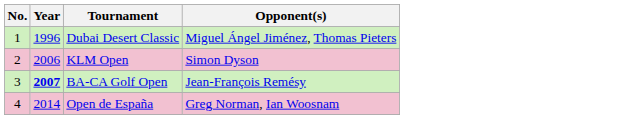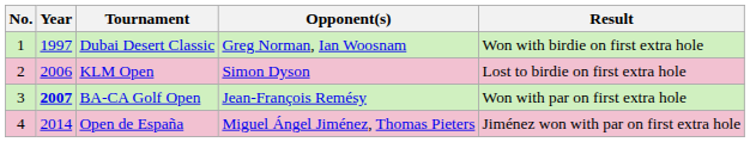 <table class="wikitable" style="font-size:95%;">
 <tr>
 <th>No.</th>
 <th>Year</th>
 <th>Tournament</th>
 <th>Opponent(s)</th>
+<th>Result</th>
 </tr>
 <tr style="background:#D0F0C0;">
 <td align=center>1</td>
-<td><a href='#'>1996</a></td>
+<td><a href='#'>1997</a></td>
 <td><a href='#'>Dubai Desert Classic</a></td>
-<td> <a href='#'>Miguel Ángel Jiménez</a>,  <a href='#'>Thomas Pieters</a></td>
+<td> <a href='#'>Greg Norman</a>,  <a href='#'>Ian Woosnam</a></td>
+<td>Won with birdie on first extra hole</td>
 </tr>
 <tr style="background:#F2C1D1;">
 <td align=center>2</td>
 <td><a href='#'>2006</a></td>
 <td><a href='#'>KLM Open</a></td>
 <td> <a href='#'>Simon Dyson</a></td>
+<td>Lost to birdie on first extra hole</td>
 </tr>
 <tr style="background:#D0F0C0;">
 <td align=center>3</td>
 <td><strong><a href='#'>2007</a></strong></td>
 <td><a href='#'>BA-CA Golf Open</a></td>
 <td> <a href='#'>Jean-François Remésy</a></td>
+<td>Won with par on first extra hole</td>
 </tr>
 <tr style="background:#F2C1D1;">
 <td align=center>4</td>
 <td><a href='#'>2014</a></td>
 <td><a href='#'>Open de España</a></td>
-<td> <a href='#'>Greg Norman</a>,  <a href='#'>Ian Woosnam</a></td>
+<td> <a href='#'>Miguel Ángel Jiménez</a>,  <a href='#'>Thomas Pieters</a></td>
+<td>Jiménez won with par on first extra hole</td>
 </tr>
 </table>
